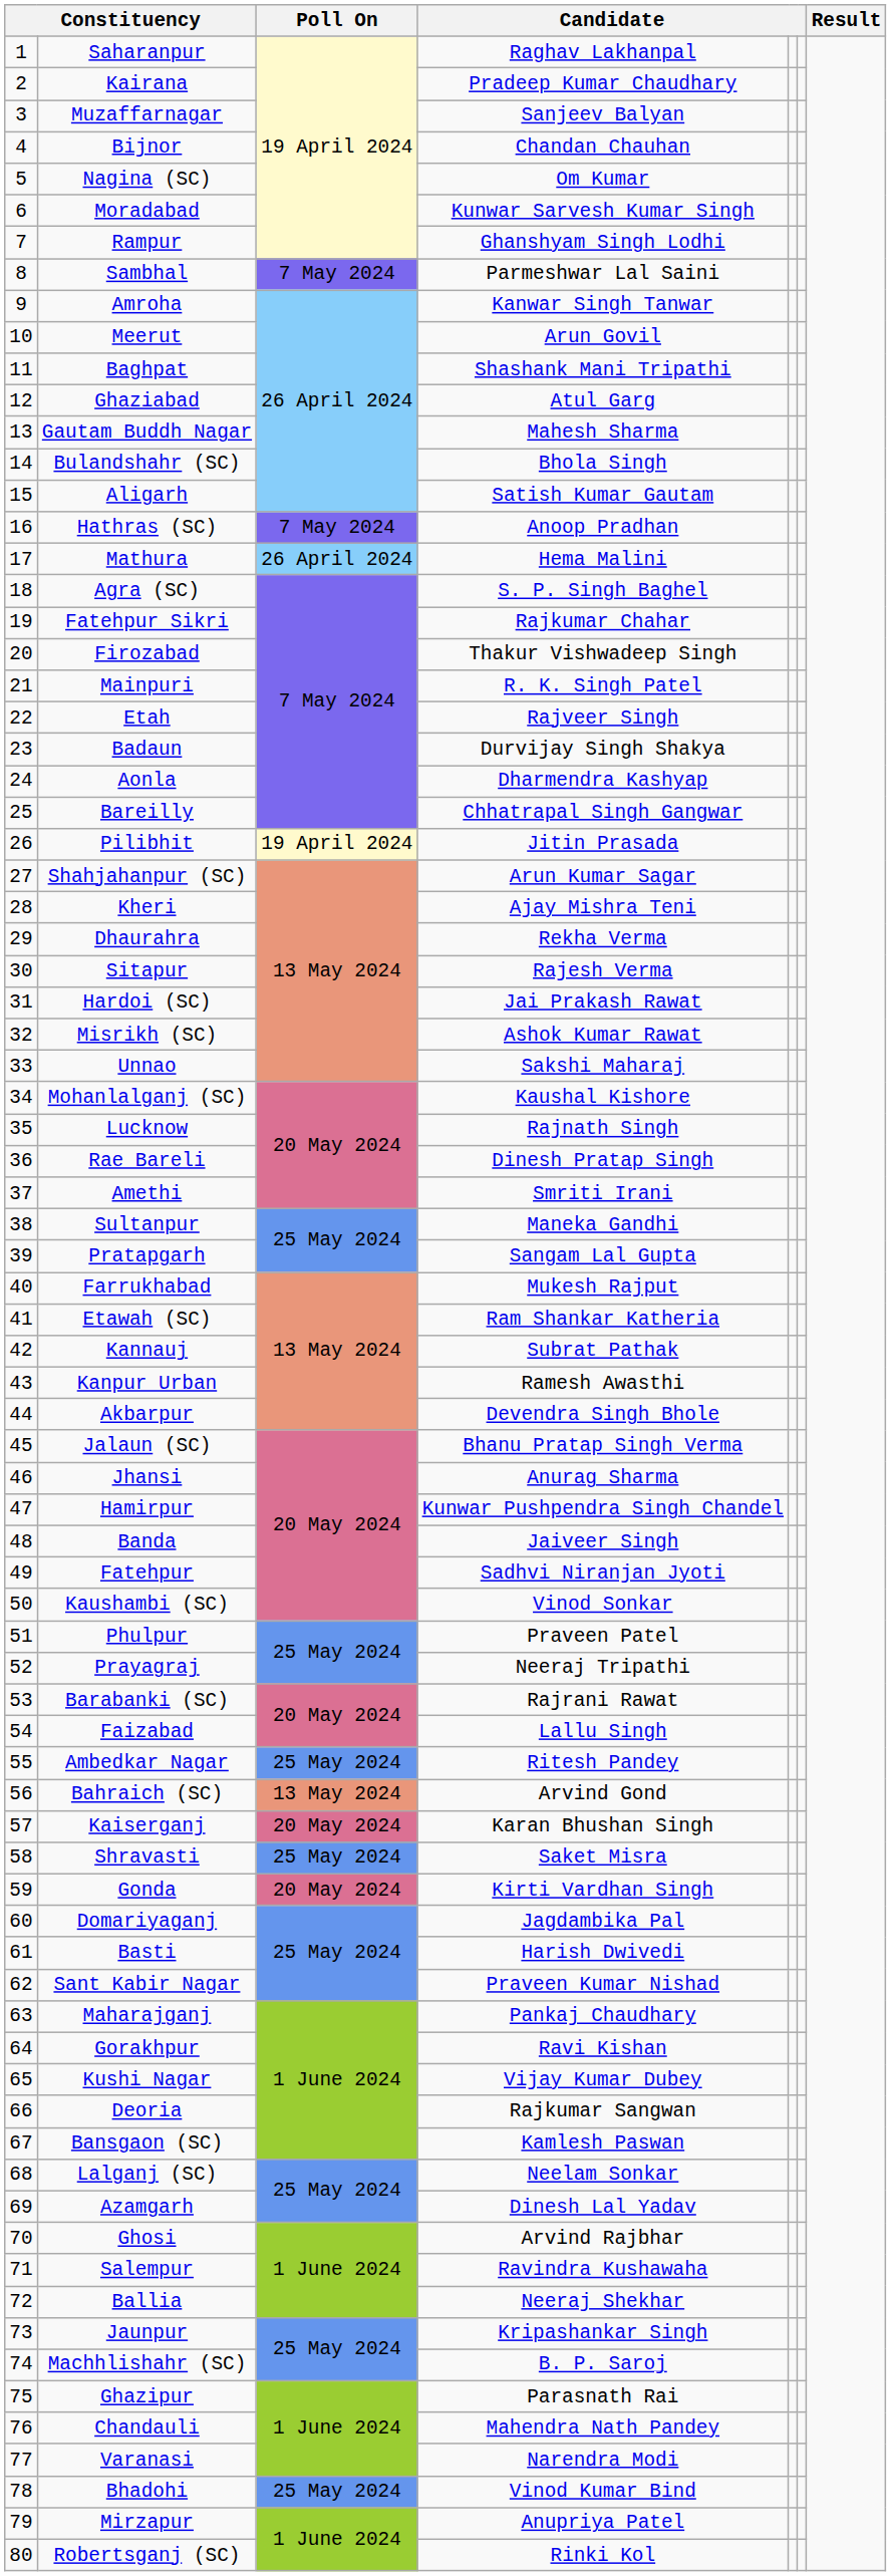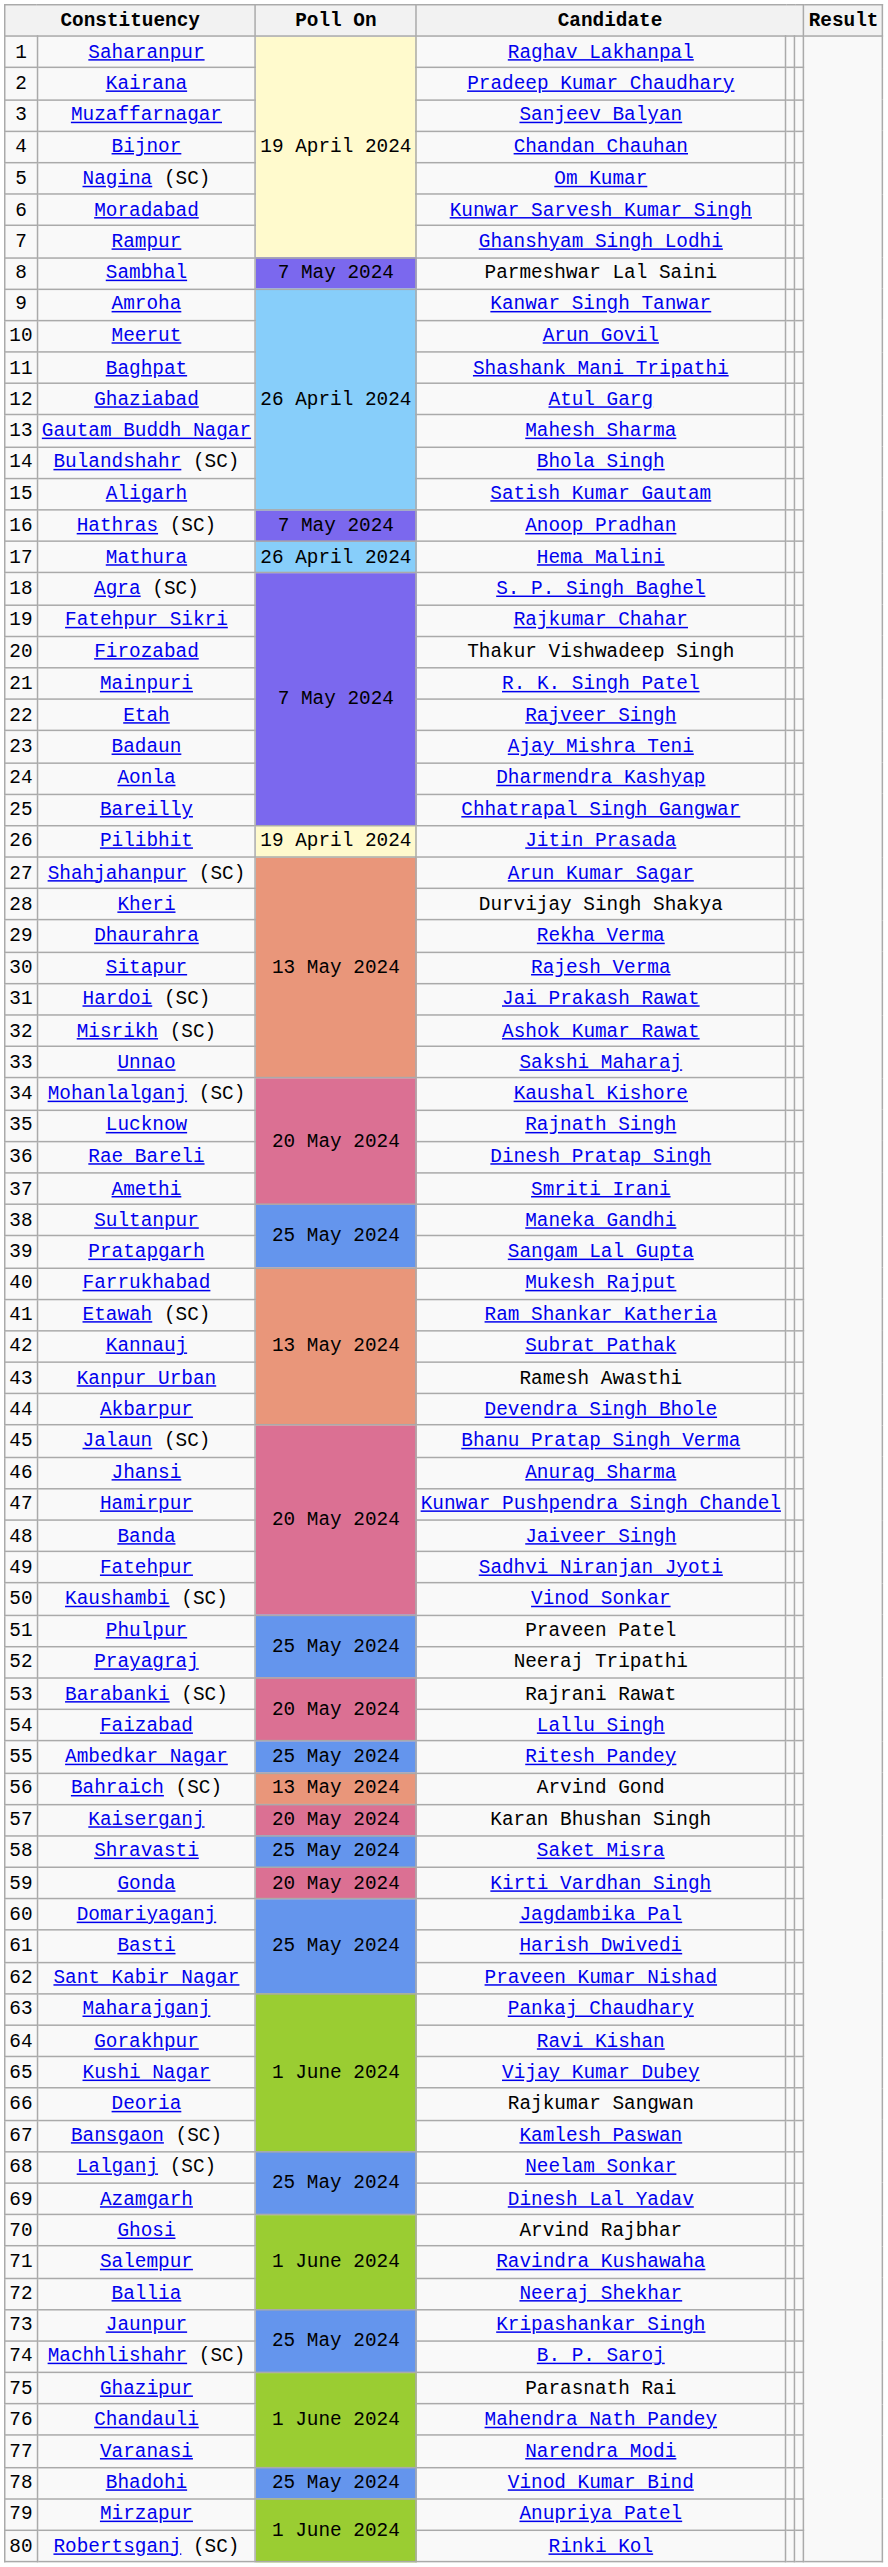 <table class="wikitable sortable" style="text-align:center;">
 <tr>
 <th colspan="2">Constituency</th>
 <th>Poll On</th>
 <th colspan="3">Candidate</th>
 <th>Result</th>
 </tr>
 <tr>
 <td>1</td>
 <td><a href='#'>Saharanpur</a></td>
 <td rowspan="7" bgcolor=#FFFACD>19 April 2024</td>
 <td><a href='#'>Raghav Lakhanpal</a></td>
 <td></td>
 <td></td>
 </tr>
 <tr>
 <td>2</td>
 <td><a href='#'>Kairana</a></td>
 <td><a href='#'>Pradeep Kumar Chaudhary</a></td>
 <td></td>
 <td></td>
 </tr>
 <tr>
 <td>3</td>
 <td><a href='#'>Muzaffarnagar</a></td>
 <td><a href='#'>Sanjeev Balyan</a></td>
 <td></td>
 <td></td>
 </tr>
 <tr>
 <td>4</td>
 <td><a href='#'>Bijnor</a></td>
 <td><a href='#'>Chandan Chauhan</a></td>
 <td></td>
 <td></td>
 </tr>
 <tr>
 <td>5</td>
 <td><a href='#'>Nagina</a> (SC)</td>
 <td><a href='#'>Om Kumar</a></td>
 <td></td>
 <td></td>
 </tr>
 <tr>
 <td>6</td>
 <td><a href='#'>Moradabad</a></td>
 <td><a href='#'>Kunwar Sarvesh Kumar Singh</a></td>
 <td></td>
 <td></td>
 </tr>
 <tr>
 <td>7</td>
 <td><a href='#'>Rampur</a></td>
 <td><a href='#'>Ghanshyam Singh Lodhi</a></td>
 <td></td>
 <td></td>
 </tr>
 <tr>
 <td>8</td>
 <td><a href='#'>Sambhal</a></td>
 <td bgcolor=#7B68EE>7 May 2024</td>
 <td>Parmeshwar Lal Saini</td>
 <td></td>
 <td></td>
 </tr>
 <tr>
 <td>9</td>
 <td><a href='#'>Amroha</a></td>
 <td rowspan="7" bgcolor=#87CEFA>26 April 2024</td>
 <td><a href='#'>Kanwar Singh Tanwar</a></td>
 <td></td>
 <td></td>
 </tr>
 <tr>
 <td>10</td>
 <td><a href='#'>Meerut</a></td>
 <td><a href='#'>Arun Govil</a></td>
 <td></td>
 <td></td>
 </tr>
 <tr>
 <td>11</td>
 <td><a href='#'>Baghpat</a></td>
 <td><a href='#'>Shashank Mani Tripathi</a></td>
 <td></td>
 <td></td>
 </tr>
 <tr>
 <td>12</td>
 <td><a href='#'>Ghaziabad</a></td>
 <td><a href='#'>Atul Garg</a></td>
 <td></td>
 <td></td>
 </tr>
 <tr>
 <td>13</td>
 <td><a href='#'>Gautam Buddh Nagar</a></td>
 <td><a href='#'>Mahesh Sharma</a></td>
 <td></td>
 <td></td>
 </tr>
 <tr>
 <td>14</td>
 <td><a href='#'>Bulandshahr</a> (SC)</td>
 <td><a href='#'>Bhola Singh</a></td>
 <td></td>
 <td></td>
 </tr>
 <tr>
 <td>15</td>
 <td><a href='#'>Aligarh</a></td>
 <td><a href='#'>Satish Kumar Gautam</a></td>
 <td></td>
 <td></td>
 </tr>
 <tr>
 <td>16</td>
 <td><a href='#'>Hathras</a> (SC)</td>
 <td bgcolor=#7B68EE>7 May 2024</td>
 <td><a href='#'>Anoop Pradhan</a></td>
 <td></td>
 <td></td>
 </tr>
 <tr>
 <td>17</td>
 <td><a href='#'>Mathura</a></td>
 <td bgcolor=#87CEFA>26 April 2024</td>
 <td><a href='#'>Hema Malini</a></td>
 <td></td>
 <td></td>
 </tr>
 <tr>
 <td>18</td>
 <td><a href='#'>Agra</a> (SC)</td>
 <td rowspan="8" bgcolor=#7B68EE>7 May 2024</td>
 <td><a href='#'>S. P. Singh Baghel</a></td>
 <td></td>
 <td></td>
 </tr>
 <tr>
 <td>19</td>
 <td><a href='#'>Fatehpur Sikri</a></td>
 <td><a href='#'>Rajkumar Chahar</a></td>
 <td></td>
 <td></td>
 </tr>
 <tr>
 <td>20</td>
 <td><a href='#'>Firozabad</a></td>
 <td>Thakur Vishwadeep Singh</td>
 <td></td>
 <td></td>
 </tr>
 <tr>
 <td>21</td>
 <td><a href='#'>Mainpuri</a></td>
 <td><a href='#'>R. K. Singh Patel</a></td>
 <td></td>
 <td></td>
 </tr>
 <tr>
 <td>22</td>
 <td><a href='#'>Etah</a></td>
 <td><a href='#'>Rajveer Singh</a></td>
 <td></td>
 <td></td>
 </tr>
 <tr>
 <td>23</td>
 <td><a href='#'>Badaun</a></td>
-<td>Durvijay Singh Shakya</td>
+<td><a href='#'>Ajay Mishra Teni</a></td>
 <td></td>
 <td></td>
 </tr>
 <tr>
 <td>24</td>
 <td><a href='#'>Aonla</a></td>
 <td><a href='#'>Dharmendra Kashyap</a></td>
 <td></td>
 <td></td>
 </tr>
 <tr>
 <td>25</td>
 <td><a href='#'>Bareilly</a></td>
 <td><a href='#'>Chhatrapal Singh Gangwar</a></td>
 <td></td>
 <td></td>
 </tr>
 <tr>
 <td>26</td>
 <td><a href='#'>Pilibhit</a></td>
 <td bgcolor=#FFFACD>19 April 2024</td>
 <td><a href='#'>Jitin Prasada</a></td>
 <td></td>
 <td></td>
 </tr>
 <tr>
 <td>27</td>
 <td><a href='#'>Shahjahanpur</a> (SC)</td>
 <td rowspan="7" bgcolor=#E9967A>13 May 2024</td>
 <td><a href='#'>Arun Kumar Sagar</a></td>
 <td></td>
 <td></td>
 </tr>
 <tr>
 <td>28</td>
 <td><a href='#'>Kheri</a></td>
-<td><a href='#'>Ajay Mishra Teni</a></td>
+<td>Durvijay Singh Shakya</td>
 <td></td>
 <td></td>
 </tr>
 <tr>
 <td>29</td>
 <td><a href='#'>Dhaurahra</a></td>
 <td><a href='#'>Rekha Verma</a></td>
 <td></td>
 <td></td>
 </tr>
 <tr>
 <td>30</td>
 <td><a href='#'>Sitapur</a></td>
 <td><a href='#'>Rajesh Verma</a></td>
 <td></td>
 <td></td>
 </tr>
 <tr>
 <td>31</td>
 <td><a href='#'>Hardoi</a> (SC)</td>
 <td><a href='#'>Jai Prakash Rawat</a></td>
 <td></td>
 <td></td>
 </tr>
 <tr>
 <td>32</td>
 <td><a href='#'>Misrikh</a> (SC)</td>
 <td><a href='#'>Ashok Kumar Rawat</a></td>
 <td></td>
 <td></td>
 </tr>
 <tr>
 <td>33</td>
 <td><a href='#'>Unnao</a></td>
 <td><a href='#'>Sakshi Maharaj</a></td>
 <td></td>
 <td></td>
 </tr>
 <tr>
 <td>34</td>
 <td><a href='#'>Mohanlalganj</a> (SC)</td>
 <td rowspan="4" bgcolor=#DB7093>20 May 2024</td>
 <td><a href='#'>Kaushal Kishore</a></td>
 <td></td>
 <td></td>
 </tr>
 <tr>
 <td>35</td>
 <td><a href='#'>Lucknow</a></td>
 <td><a href='#'>Rajnath Singh</a></td>
 <td></td>
 <td></td>
 </tr>
 <tr>
 <td>36</td>
 <td><a href='#'>Rae Bareli</a></td>
 <td><a href='#'>Dinesh Pratap Singh</a></td>
 <td></td>
 <td></td>
 </tr>
 <tr>
 <td>37</td>
 <td><a href='#'>Amethi</a></td>
 <td><a href='#'>Smriti Irani</a></td>
 <td></td>
 <td></td>
 </tr>
 <tr>
 <td>38</td>
 <td><a href='#'>Sultanpur</a></td>
 <td rowspan="2" bgcolor=#6495ED>25 May 2024</td>
 <td><a href='#'>Maneka Gandhi</a></td>
 <td></td>
 <td></td>
 </tr>
 <tr>
 <td>39</td>
 <td><a href='#'>Pratapgarh</a></td>
 <td><a href='#'>Sangam Lal Gupta</a></td>
 <td></td>
 <td></td>
 </tr>
 <tr>
 <td>40</td>
 <td><a href='#'>Farrukhabad</a></td>
 <td rowspan="5" bgcolor=#E9967A>13 May 2024</td>
 <td><a href='#'>Mukesh Rajput</a></td>
 <td></td>
 <td></td>
 </tr>
 <tr>
 <td>41</td>
 <td><a href='#'>Etawah</a> (SC)</td>
 <td><a href='#'>Ram Shankar Katheria</a></td>
 <td></td>
 <td></td>
 </tr>
 <tr>
 <td>42</td>
 <td><a href='#'>Kannauj</a></td>
 <td><a href='#'>Subrat Pathak</a></td>
 <td></td>
 <td></td>
 </tr>
 <tr>
 <td>43</td>
 <td><a href='#'>Kanpur Urban</a></td>
 <td>Ramesh Awasthi</td>
 <td></td>
 <td></td>
 </tr>
 <tr>
 <td>44</td>
 <td><a href='#'>Akbarpur</a></td>
 <td><a href='#'>Devendra Singh Bhole</a></td>
 <td></td>
 <td></td>
 </tr>
 <tr>
 <td>45</td>
 <td><a href='#'>Jalaun</a> (SC)</td>
 <td rowspan="6" bgcolor=#DB7093>20 May 2024</td>
 <td><a href='#'>Bhanu Pratap Singh Verma</a></td>
 <td></td>
 <td></td>
 </tr>
 <tr>
 <td>46</td>
 <td><a href='#'>Jhansi</a></td>
 <td><a href='#'>Anurag Sharma</a></td>
 <td></td>
 <td></td>
 </tr>
 <tr>
 <td>47</td>
 <td><a href='#'>Hamirpur</a></td>
 <td><a href='#'>Kunwar Pushpendra Singh Chandel</a></td>
 <td></td>
 <td></td>
 </tr>
 <tr>
 <td>48</td>
 <td><a href='#'>Banda</a></td>
 <td><a href='#'>Jaiveer Singh</a></td>
 <td></td>
 <td></td>
 </tr>
 <tr>
 <td>49</td>
 <td><a href='#'>Fatehpur</a></td>
 <td><a href='#'>Sadhvi Niranjan Jyoti</a></td>
 <td></td>
 <td></td>
 </tr>
 <tr>
 <td>50</td>
 <td><a href='#'>Kaushambi</a> (SC)</td>
 <td><a href='#'>Vinod Sonkar</a></td>
 <td></td>
 <td></td>
 </tr>
 <tr>
 <td>51</td>
 <td><a href='#'>Phulpur</a></td>
 <td rowspan="2" bgcolor=#6495ED>25 May 2024</td>
 <td>Praveen Patel</td>
 <td></td>
 <td></td>
 </tr>
 <tr>
 <td>52</td>
 <td><a href='#'>Prayagraj</a></td>
 <td>Neeraj Tripathi</td>
 <td></td>
 <td></td>
 </tr>
 <tr>
 <td>53</td>
 <td><a href='#'>Barabanki</a> (SC)</td>
 <td rowspan="2" bgcolor=#DB7093>20 May 2024</td>
 <td>Rajrani Rawat</td>
 <td></td>
 <td></td>
 </tr>
 <tr>
 <td>54</td>
 <td><a href='#'>Faizabad</a></td>
 <td><a href='#'>Lallu Singh</a></td>
 <td></td>
 <td></td>
 </tr>
 <tr>
 <td>55</td>
 <td><a href='#'>Ambedkar Nagar</a></td>
 <td bgcolor=#6495ED>25 May 2024</td>
 <td><a href='#'>Ritesh Pandey</a></td>
 <td></td>
 <td></td>
 </tr>
 <tr>
 <td>56</td>
 <td><a href='#'>Bahraich</a> (SC)</td>
 <td bgcolor=#E9967A>13 May 2024</td>
 <td>Arvind Gond</td>
 <td></td>
 <td></td>
 </tr>
 <tr>
 <td>57</td>
 <td><a href='#'>Kaiserganj</a></td>
 <td bgcolor=#DB7093>20 May 2024</td>
 <td>Karan Bhushan Singh</td>
 <td></td>
 <td></td>
 </tr>
 <tr>
 <td>58</td>
 <td><a href='#'>Shravasti</a></td>
 <td bgcolor=#6495ED>25 May 2024</td>
 <td><a href='#'>Saket Misra</a></td>
 <td></td>
 <td></td>
 </tr>
 <tr>
 <td>59</td>
 <td><a href='#'>Gonda</a></td>
 <td bgcolor=#DB7093>20 May 2024</td>
 <td><a href='#'>Kirti Vardhan Singh</a></td>
 <td></td>
 <td></td>
 </tr>
 <tr>
 <td>60</td>
 <td><a href='#'>Domariyaganj</a></td>
 <td rowspan="3" bgcolor=#6495ED>25 May 2024</td>
 <td><a href='#'>Jagdambika Pal</a></td>
 <td></td>
 <td></td>
 </tr>
 <tr>
 <td>61</td>
 <td><a href='#'>Basti</a></td>
 <td><a href='#'>Harish Dwivedi</a></td>
 <td></td>
 <td></td>
 </tr>
 <tr>
 <td>62</td>
 <td><a href='#'>Sant Kabir Nagar</a></td>
 <td><a href='#'>Praveen Kumar Nishad</a></td>
 <td></td>
 <td></td>
 </tr>
 <tr>
 <td>63</td>
 <td><a href='#'>Maharajganj</a></td>
 <td rowspan="5" bgcolor=#9ACD32>1 June 2024</td>
 <td><a href='#'>Pankaj Chaudhary</a></td>
 <td></td>
 <td></td>
 </tr>
 <tr>
 <td>64</td>
 <td><a href='#'>Gorakhpur</a></td>
 <td><a href='#'>Ravi Kishan</a></td>
 <td></td>
 <td></td>
 </tr>
 <tr>
 <td>65</td>
 <td><a href='#'>Kushi Nagar</a></td>
 <td><a href='#'>Vijay Kumar Dubey</a></td>
 <td></td>
 <td></td>
 </tr>
 <tr>
 <td>66</td>
 <td><a href='#'>Deoria</a></td>
 <td>Rajkumar Sangwan</td>
 <td></td>
 <td></td>
 </tr>
 <tr>
 <td>67</td>
 <td><a href='#'>Bansgaon</a> (SC)</td>
 <td><a href='#'>Kamlesh Paswan</a></td>
 <td></td>
 <td></td>
 </tr>
 <tr>
 <td>68</td>
 <td><a href='#'>Lalganj</a> (SC)</td>
 <td rowspan="2" bgcolor=#6495ED>25 May 2024</td>
 <td><a href='#'>Neelam Sonkar</a></td>
 <td></td>
 <td></td>
 </tr>
 <tr>
 <td>69</td>
 <td><a href='#'>Azamgarh</a></td>
 <td><a href='#'>Dinesh Lal Yadav</a></td>
 <td></td>
 <td></td>
 </tr>
 <tr>
 <td>70</td>
 <td><a href='#'>Ghosi</a></td>
 <td rowspan="3" bgcolor=#9ACD32>1 June 2024</td>
 <td>Arvind Rajbhar</td>
 <td></td>
 <td></td>
 </tr>
 <tr>
 <td>71</td>
 <td><a href='#'>Salempur</a></td>
 <td><a href='#'>Ravindra Kushawaha</a></td>
 <td></td>
 <td></td>
 </tr>
 <tr>
 <td>72</td>
 <td><a href='#'>Ballia</a></td>
 <td><a href='#'>Neeraj Shekhar</a></td>
 <td></td>
 <td></td>
 </tr>
 <tr>
 <td>73</td>
 <td><a href='#'>Jaunpur</a></td>
 <td rowspan="2" bgcolor=#6495ED>25 May 2024</td>
 <td><a href='#'>Kripashankar Singh</a></td>
 <td></td>
 <td></td>
 </tr>
 <tr>
 <td>74</td>
 <td><a href='#'>Machhlishahr</a> (SC)</td>
 <td><a href='#'>B. P. Saroj</a></td>
 <td></td>
 <td></td>
 </tr>
 <tr>
 <td>75</td>
 <td><a href='#'>Ghazipur</a></td>
 <td rowspan="3" bgcolor=#9ACD32>1 June 2024</td>
 <td>Parasnath Rai</td>
 <td></td>
 <td></td>
 </tr>
 <tr>
 <td>76</td>
 <td><a href='#'>Chandauli</a></td>
 <td><a href='#'>Mahendra Nath Pandey</a></td>
 <td></td>
 <td></td>
 </tr>
 <tr>
 <td>77</td>
 <td><a href='#'>Varanasi</a></td>
 <td><a href='#'>Narendra Modi</a></td>
 <td></td>
 <td></td>
 </tr>
 <tr>
 <td>78</td>
 <td><a href='#'>Bhadohi</a></td>
 <td bgcolor=#6495ED>25 May 2024</td>
 <td><a href='#'>Vinod Kumar Bind</a></td>
 <td></td>
 <td></td>
 </tr>
 <tr>
 <td>79</td>
 <td><a href='#'>Mirzapur</a></td>
 <td rowspan="2" bgcolor=#9ACD32>1 June 2024</td>
 <td><a href='#'>Anupriya Patel</a></td>
 <td></td>
 <td></td>
 </tr>
 <tr>
 <td>80</td>
 <td><a href='#'>Robertsganj</a> (SC)</td>
 <td><a href='#'>Rinki Kol</a></td>
 <td></td>
 <td></td>
 </tr>
 </table>
